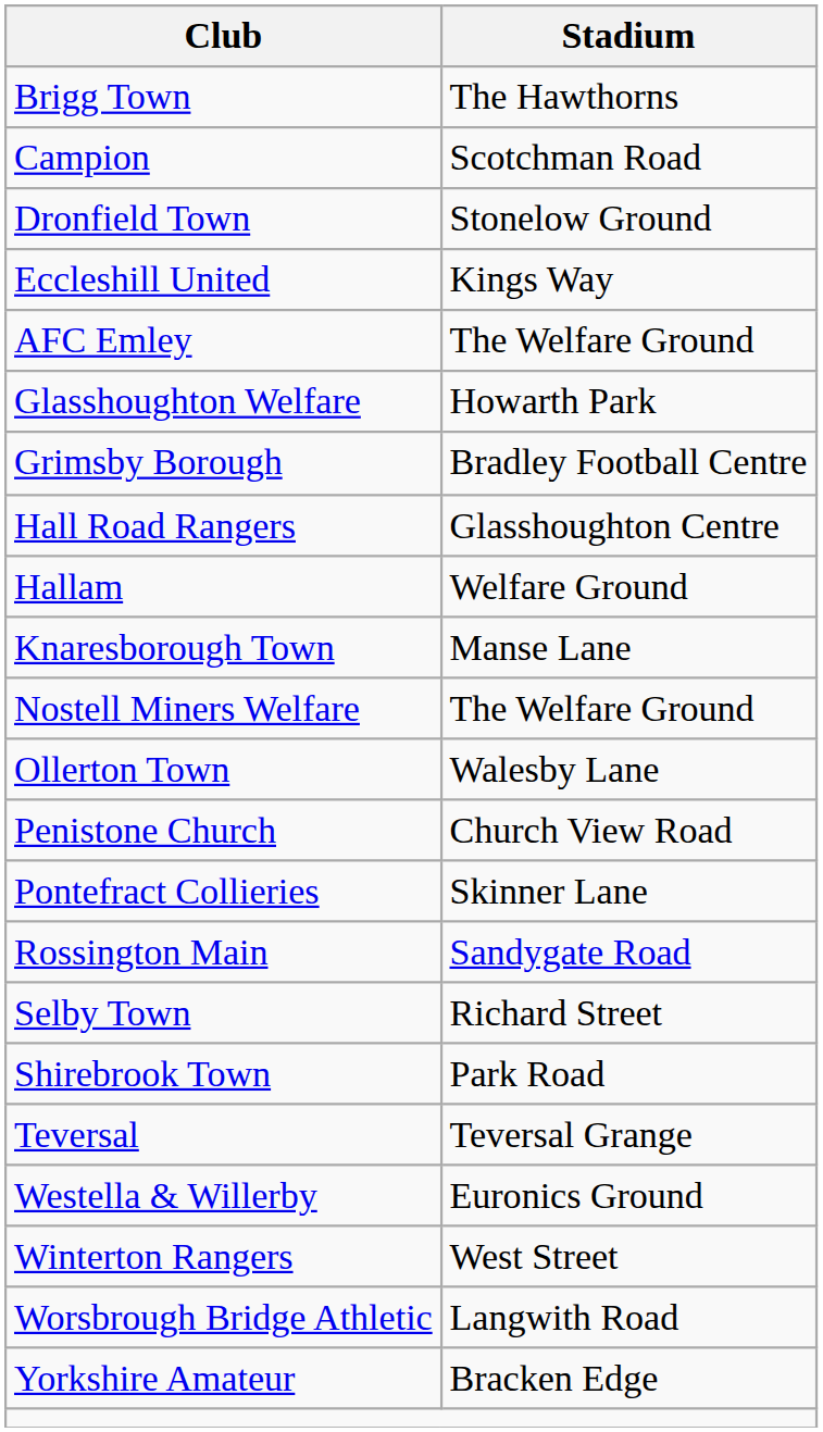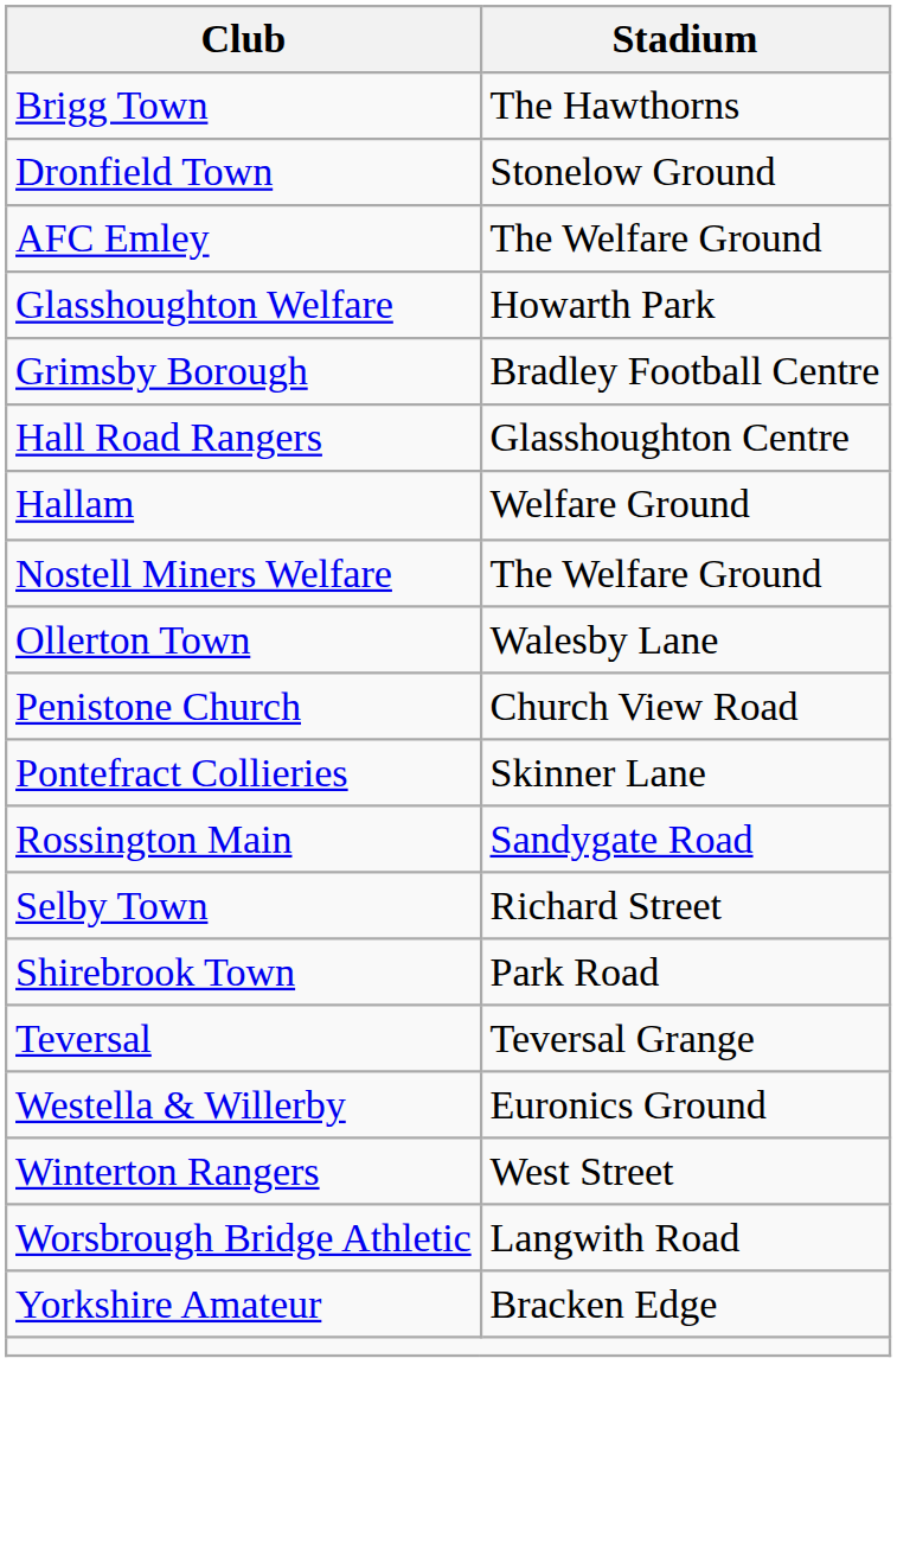 <table class="wikitable sortable" style="font-size:95%">
 <tr>
 <th>Club</th>
 <th>Stadium</th>
 </tr>
 <tr>
 <td><a href='#'>Brigg Town</a></td>
 <td>The Hawthorns</td>
 </tr>
 <tr>
-<td><a href='#'>Campion</a></td>
-<td>Scotchman Road</td>
-</tr>
-<tr>
 <td><a href='#'>Dronfield Town</a></td>
 <td>Stonelow Ground</td>
-</tr>
-<tr>
-<td><a href='#'>Eccleshill United</a></td>
-<td>Kings Way</td>
 </tr>
 <tr>
 <td><a href='#'>AFC Emley</a></td>
 <td>The Welfare Ground</td>
 </tr>
 <tr>
 <td><a href='#'>Glasshoughton Welfare</a></td>
 <td>Howarth Park</td>
 </tr>
 <tr>
 <td><a href='#'>Grimsby Borough</a></td>
 <td>Bradley Football Centre</td>
 </tr>
 <tr>
 <td><a href='#'>Hall Road Rangers</a></td>
 <td>Glasshoughton Centre</td>
 </tr>
 <tr>
 <td><a href='#'>Hallam</a></td>
 <td>Welfare Ground</td>
-</tr>
-<tr>
-<td><a href='#'>Knaresborough Town</a></td>
-<td>Manse Lane</td>
 </tr>
 <tr>
 <td><a href='#'>Nostell Miners Welfare</a></td>
 <td>The Welfare Ground</td>
 </tr>
 <tr>
 <td><a href='#'>Ollerton Town</a></td>
 <td>Walesby Lane</td>
 </tr>
 <tr>
 <td><a href='#'>Penistone Church</a></td>
 <td>Church View Road</td>
 </tr>
 <tr>
 <td><a href='#'>Pontefract Collieries</a></td>
 <td>Skinner Lane</td>
 </tr>
 <tr>
 <td><a href='#'>Rossington Main</a></td>
 <td><a href='#'>Sandygate Road</a></td>
 </tr>
 <tr>
 <td><a href='#'>Selby Town</a></td>
 <td>Richard Street</td>
 </tr>
 <tr>
 <td><a href='#'>Shirebrook Town</a></td>
 <td>Park Road</td>
 </tr>
 <tr>
 <td><a href='#'>Teversal</a></td>
 <td>Teversal Grange</td>
 </tr>
 <tr>
 <td><a href='#'>Westella & Willerby</a></td>
 <td>Euronics Ground</td>
 </tr>
 <tr>
 <td><a href='#'>Winterton Rangers</a></td>
 <td>West Street</td>
 </tr>
 <tr>
 <td><a href='#'>Worsbrough Bridge Athletic</a></td>
 <td>Langwith Road</td>
 </tr>
 <tr>
 <td><a href='#'>Yorkshire Amateur</a></td>
 <td>Bracken Edge</td>
 </tr>
 <tr>
 <td colspan=2></td>
 </tr>
 </table>
